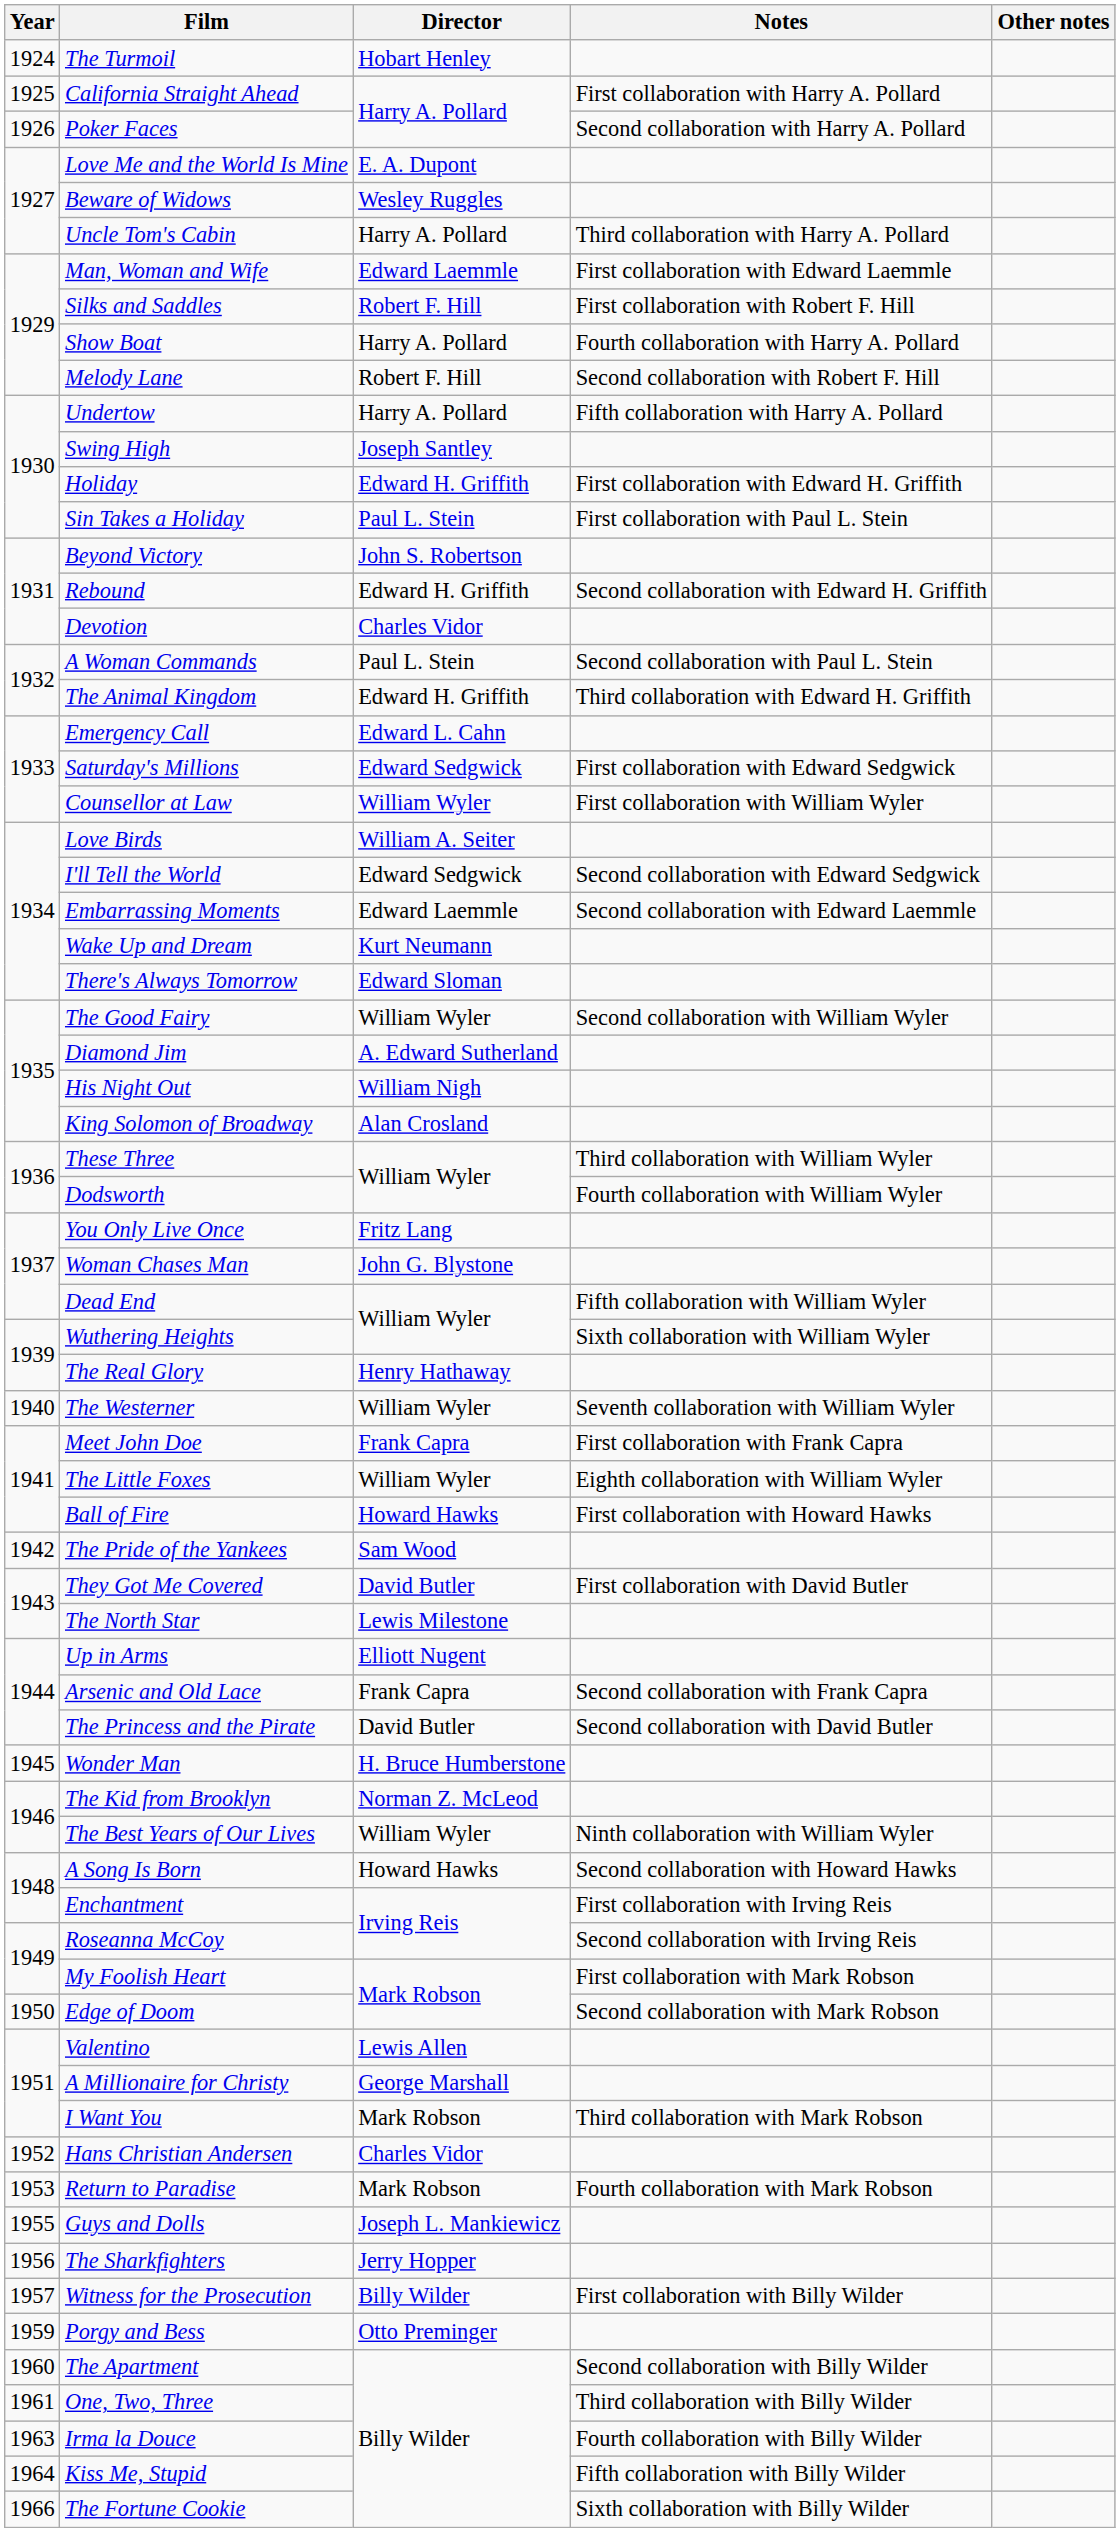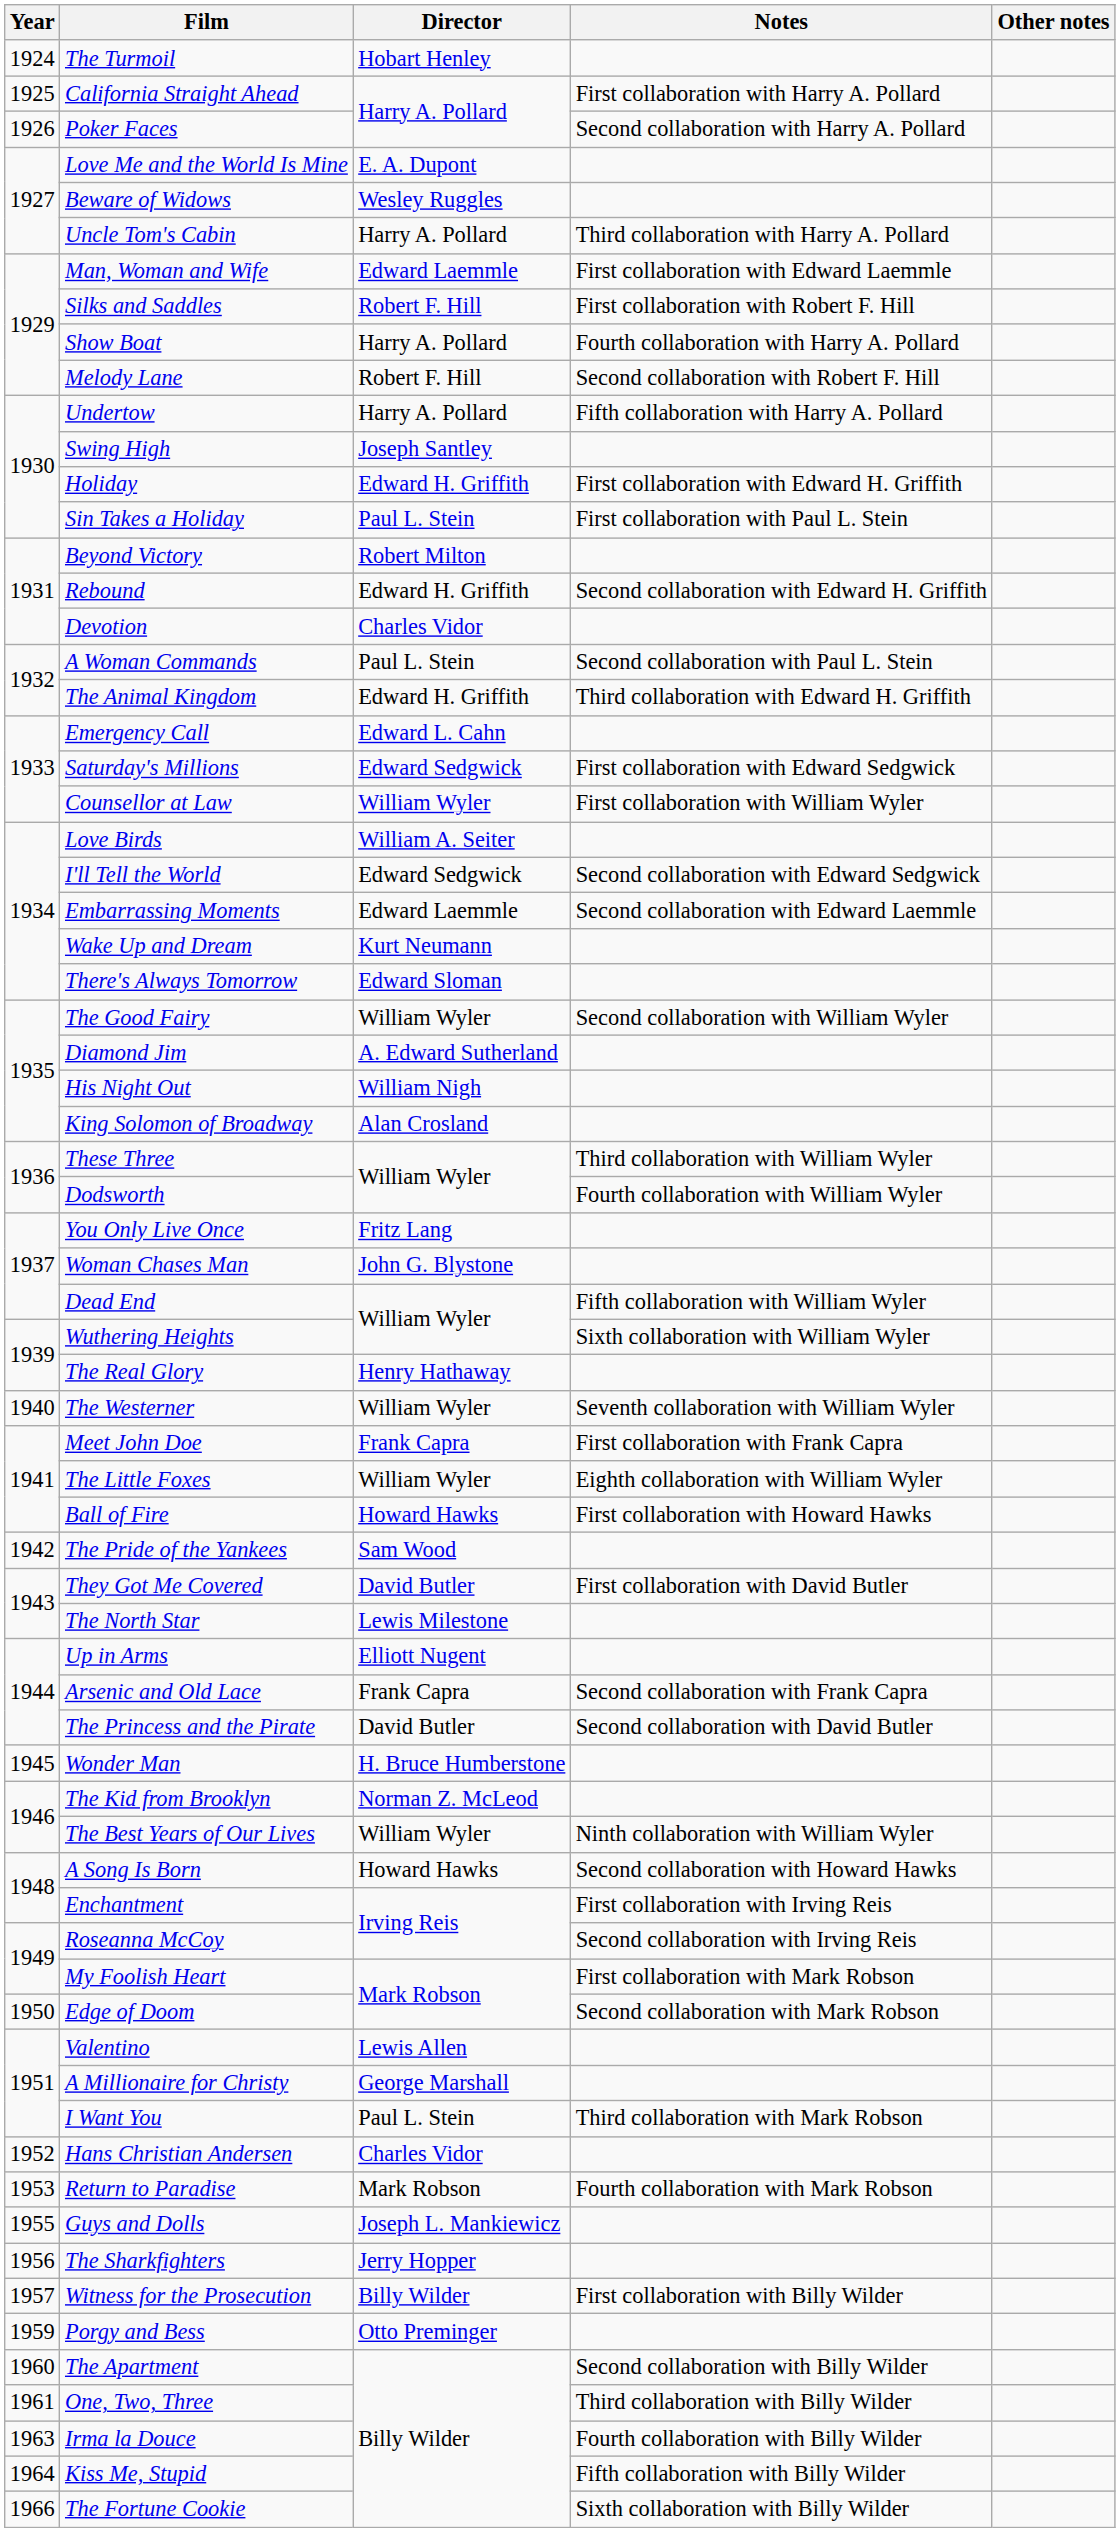 <table class="wikitable">
 <tr>
 <th>Year</th>
 <th>Film</th>
 <th>Director</th>
 <th>Notes</th>
 <th>Other notes</th>
 </tr>
 <tr>
 <td>1924</td>
 <td><em><a href='#'>The Turmoil</a></em></td>
 <td><a href='#'>Hobart Henley</a></td>
 <td></td>
 <td></td>
 </tr>
 <tr>
 <td>1925</td>
 <td><em><a href='#'>California Straight Ahead</a></em></td>
 <td rowspan=2><a href='#'>Harry A. Pollard</a></td>
 <td>First collaboration with Harry A. Pollard</td>
 <td></td>
 </tr>
 <tr>
 <td>1926</td>
 <td><em><a href='#'>Poker Faces</a></em></td>
 <td>Second collaboration with Harry A. Pollard</td>
 <td></td>
 </tr>
 <tr>
 <td rowspan=3>1927</td>
 <td><em><a href='#'>Love Me and the World Is Mine</a></em></td>
 <td><a href='#'>E. A. Dupont</a></td>
 <td></td>
 <td></td>
 </tr>
 <tr>
 <td><em><a href='#'>Beware of Widows</a></em></td>
 <td><a href='#'>Wesley Ruggles</a></td>
 <td></td>
 <td></td>
 </tr>
 <tr>
 <td><em><a href='#'>Uncle Tom's Cabin</a></em></td>
 <td>Harry A. Pollard</td>
 <td>Third collaboration with Harry A. Pollard</td>
 <td></td>
 </tr>
 <tr>
 <td rowspan=4>1929</td>
 <td><em><a href='#'>Man, Woman and Wife</a></em></td>
 <td><a href='#'>Edward Laemmle</a></td>
 <td>First collaboration with Edward Laemmle</td>
 <td></td>
 </tr>
 <tr>
 <td><em><a href='#'>Silks and Saddles</a></em></td>
 <td><a href='#'>Robert F. Hill</a></td>
 <td>First collaboration with Robert F. Hill</td>
 <td></td>
 </tr>
 <tr>
 <td><em><a href='#'>Show Boat</a></em></td>
 <td>Harry A. Pollard</td>
 <td>Fourth collaboration with Harry A. Pollard</td>
 <td></td>
 </tr>
 <tr>
 <td><em><a href='#'>Melody Lane</a></em></td>
 <td>Robert F. Hill</td>
 <td>Second collaboration with Robert F. Hill</td>
 <td><small></small></td>
 </tr>
 <tr>
 <td rowspan=4>1930</td>
 <td><em><a href='#'>Undertow</a></em></td>
 <td>Harry A. Pollard</td>
 <td>Fifth collaboration with Harry A. Pollard</td>
 <td></td>
 </tr>
 <tr>
 <td><em><a href='#'>Swing High</a></em></td>
 <td><a href='#'>Joseph Santley</a></td>
 <td></td>
 <td></td>
 </tr>
 <tr>
 <td><em><a href='#'>Holiday</a></em></td>
 <td><a href='#'>Edward H. Griffith</a></td>
 <td>First collaboration with Edward H. Griffith</td>
 <td></td>
 </tr>
 <tr>
 <td><em><a href='#'>Sin Takes a Holiday</a></em></td>
 <td><a href='#'>Paul L. Stein</a></td>
 <td>First collaboration with Paul L. Stein</td>
 <td></td>
 </tr>
 <tr>
 <td rowspan=3>1931</td>
 <td><em><a href='#'>Beyond Victory</a></em></td>
-<td><a href='#'>John S. Robertson</a></td>
+<td><a href='#'>Robert Milton</a></td>
 <td></td>
 <td></td>
 </tr>
 <tr>
 <td><em><a href='#'>Rebound</a></em></td>
 <td>Edward H. Griffith</td>
 <td>Second collaboration with Edward H. Griffith</td>
 <td></td>
 </tr>
 <tr>
 <td><em><a href='#'>Devotion</a></em></td>
 <td><a href='#'>Charles Vidor</a></td>
 <td></td>
 <td></td>
 </tr>
 <tr>
 <td rowspan=2>1932</td>
 <td><em><a href='#'>A Woman Commands</a></em></td>
 <td>Paul L. Stein</td>
 <td>Second collaboration with Paul L. Stein</td>
 <td></td>
 </tr>
 <tr>
 <td><em><a href='#'>The Animal Kingdom</a></em></td>
 <td>Edward H. Griffith</td>
 <td>Third collaboration with Edward H. Griffith</td>
 <td></td>
 </tr>
 <tr>
 <td rowspan=3>1933</td>
 <td><em><a href='#'>Emergency Call</a></em></td>
 <td><a href='#'>Edward L. Cahn</a></td>
 <td></td>
 <td></td>
 </tr>
 <tr>
 <td><em><a href='#'>Saturday's Millions</a></em></td>
 <td><a href='#'>Edward Sedgwick</a></td>
 <td>First collaboration with Edward Sedgwick</td>
 <td><small></small></td>
 </tr>
 <tr>
 <td><em><a href='#'>Counsellor at Law</a></em></td>
 <td><a href='#'>William Wyler</a></td>
 <td>First collaboration with William Wyler</td>
 <td></td>
 </tr>
 <tr>
 <td rowspan=5>1934</td>
 <td><em><a href='#'>Love Birds</a></em></td>
 <td><a href='#'>William A. Seiter</a></td>
 <td></td>
 <td></td>
 </tr>
 <tr>
 <td><em><a href='#'>I'll Tell the World</a></em></td>
 <td>Edward Sedgwick</td>
 <td>Second collaboration with Edward Sedgwick</td>
 <td></td>
 </tr>
 <tr>
 <td><em><a href='#'>Embarrassing Moments</a></em></td>
 <td>Edward Laemmle</td>
 <td>Second collaboration with Edward Laemmle</td>
 <td></td>
 </tr>
 <tr>
 <td><em><a href='#'>Wake Up and Dream</a></em></td>
 <td><a href='#'>Kurt Neumann</a></td>
 <td></td>
 <td></td>
 </tr>
 <tr>
 <td><em><a href='#'>There's Always Tomorrow</a></em></td>
 <td><a href='#'>Edward Sloman</a></td>
 <td></td>
 <td></td>
 </tr>
 <tr>
 <td rowspan=4>1935</td>
 <td><em><a href='#'>The Good Fairy</a></em></td>
 <td>William Wyler</td>
 <td>Second collaboration with William Wyler</td>
 <td></td>
 </tr>
 <tr>
 <td><em><a href='#'>Diamond Jim</a></em></td>
 <td><a href='#'>A. Edward Sutherland</a></td>
 <td></td>
 <td></td>
 </tr>
 <tr>
 <td><em><a href='#'>His Night Out</a></em></td>
 <td><a href='#'>William Nigh</a></td>
 <td></td>
 <td></td>
 </tr>
 <tr>
 <td><em><a href='#'>King Solomon of Broadway</a></em></td>
 <td><a href='#'>Alan Crosland</a></td>
 <td></td>
 <td></td>
 </tr>
 <tr>
 <td rowspan=2>1936</td>
 <td><em><a href='#'>These Three</a></em></td>
 <td rowspan=2>William Wyler</td>
 <td>Third collaboration with William Wyler</td>
 <td></td>
 </tr>
 <tr>
 <td><em><a href='#'>Dodsworth</a></em></td>
 <td>Fourth collaboration with William Wyler</td>
 <td></td>
 </tr>
 <tr>
 <td rowspan=3>1937</td>
 <td><em><a href='#'>You Only Live Once</a></em></td>
 <td><a href='#'>Fritz Lang</a></td>
 <td></td>
 <td></td>
 </tr>
 <tr>
 <td><em><a href='#'>Woman Chases Man</a></em></td>
 <td><a href='#'>John G. Blystone</a></td>
 <td></td>
 <td></td>
 </tr>
 <tr>
 <td><em><a href='#'>Dead End</a></em></td>
 <td rowspan=2>William Wyler</td>
 <td>Fifth collaboration with William Wyler</td>
 <td></td>
 </tr>
 <tr>
 <td rowspan=2>1939</td>
 <td><em><a href='#'>Wuthering Heights</a></em></td>
 <td>Sixth collaboration with William Wyler</td>
 <td></td>
 </tr>
 <tr>
 <td><em><a href='#'>The Real Glory</a></em></td>
 <td><a href='#'>Henry Hathaway</a></td>
 <td></td>
 <td></td>
 </tr>
 <tr>
 <td>1940</td>
 <td><em><a href='#'>The Westerner</a></em></td>
 <td>William Wyler</td>
 <td>Seventh collaboration with William Wyler</td>
 <td></td>
 </tr>
 <tr>
 <td rowspan=3>1941</td>
 <td><em><a href='#'>Meet John Doe</a></em></td>
 <td><a href='#'>Frank Capra</a></td>
 <td>First collaboration with Frank Capra</td>
 <td></td>
 </tr>
 <tr>
 <td><em><a href='#'>The Little Foxes</a></em></td>
 <td>William Wyler</td>
 <td>Eighth collaboration with William Wyler</td>
 <td></td>
 </tr>
 <tr>
 <td><em><a href='#'>Ball of Fire</a></em></td>
 <td><a href='#'>Howard Hawks</a></td>
 <td>First collaboration with Howard Hawks</td>
 <td></td>
 </tr>
 <tr>
 <td>1942</td>
 <td><em><a href='#'>The Pride of the Yankees</a></em></td>
 <td><a href='#'>Sam Wood</a></td>
 <td></td>
 <td></td>
 </tr>
 <tr>
 <td rowspan=2>1943</td>
 <td><em><a href='#'>They Got Me Covered</a></em></td>
 <td><a href='#'>David Butler</a></td>
 <td>First collaboration with David Butler</td>
 <td></td>
 </tr>
 <tr>
 <td><em><a href='#'>The North Star</a></em></td>
 <td><a href='#'>Lewis Milestone</a></td>
 <td></td>
 <td></td>
 </tr>
 <tr>
 <td rowspan=3>1944</td>
 <td><em><a href='#'>Up in Arms</a></em></td>
 <td><a href='#'>Elliott Nugent</a></td>
 <td></td>
 <td></td>
 </tr>
 <tr>
 <td><em><a href='#'>Arsenic and Old Lace</a></em></td>
 <td>Frank Capra</td>
 <td>Second collaboration with Frank Capra</td>
 <td></td>
 </tr>
 <tr>
 <td><em><a href='#'>The Princess and the Pirate</a></em></td>
 <td>David Butler</td>
 <td>Second collaboration with David Butler</td>
 <td></td>
 </tr>
 <tr>
 <td>1945</td>
 <td><em><a href='#'>Wonder Man</a></em></td>
 <td><a href='#'>H. Bruce Humberstone</a></td>
 <td></td>
 <td></td>
 </tr>
 <tr>
 <td rowspan=2>1946</td>
 <td><em><a href='#'>The Kid from Brooklyn</a></em></td>
 <td><a href='#'>Norman Z. McLeod</a></td>
 <td></td>
 <td></td>
 </tr>
 <tr>
 <td><em><a href='#'>The Best Years of Our Lives</a></em></td>
 <td>William Wyler</td>
 <td>Ninth collaboration with William Wyler</td>
 <td></td>
 </tr>
 <tr>
 <td rowspan=2>1948</td>
 <td><em><a href='#'>A Song Is Born</a></em></td>
 <td>Howard Hawks</td>
 <td>Second collaboration with Howard Hawks</td>
 <td></td>
 </tr>
 <tr>
 <td><em><a href='#'>Enchantment</a></em></td>
 <td rowspan=2><a href='#'>Irving Reis</a></td>
 <td>First collaboration with Irving Reis</td>
 <td></td>
 </tr>
 <tr>
 <td rowspan=2>1949</td>
 <td><em><a href='#'>Roseanna McCoy</a></em></td>
 <td>Second collaboration with Irving Reis</td>
 <td></td>
 </tr>
 <tr>
 <td><em><a href='#'>My Foolish Heart</a></em></td>
 <td rowspan=2><a href='#'>Mark Robson</a></td>
 <td>First collaboration with Mark Robson</td>
 <td></td>
 </tr>
 <tr>
 <td>1950</td>
 <td><em><a href='#'>Edge of Doom</a></em></td>
 <td>Second collaboration with Mark Robson</td>
 <td></td>
 </tr>
 <tr>
 <td rowspan=3>1951</td>
 <td><em><a href='#'>Valentino</a></em></td>
 <td><a href='#'>Lewis Allen</a></td>
 <td></td>
 <td></td>
 </tr>
 <tr>
 <td><em><a href='#'>A Millionaire for Christy</a></em></td>
 <td><a href='#'>George Marshall</a></td>
 <td></td>
 <td></td>
 </tr>
 <tr>
 <td><em><a href='#'>I Want You</a></em></td>
-<td>Mark Robson</td>
+<td>Paul L. Stein</td>
 <td>Third collaboration with Mark Robson</td>
 <td></td>
 </tr>
 <tr>
 <td>1952</td>
 <td><em><a href='#'>Hans Christian Andersen</a></em></td>
 <td><a href='#'>Charles Vidor</a></td>
 <td></td>
 <td></td>
 </tr>
 <tr>
 <td>1953</td>
 <td><em><a href='#'>Return to Paradise</a></em></td>
 <td>Mark Robson</td>
 <td>Fourth collaboration with Mark Robson</td>
 <td></td>
 </tr>
 <tr>
 <td>1955</td>
 <td><em><a href='#'>Guys and Dolls</a></em></td>
 <td><a href='#'>Joseph L. Mankiewicz</a></td>
 <td></td>
 <td></td>
 </tr>
 <tr>
 <td>1956</td>
 <td><em><a href='#'>The Sharkfighters</a></em></td>
 <td><a href='#'>Jerry Hopper</a></td>
 <td></td>
 <td></td>
 </tr>
 <tr>
 <td>1957</td>
 <td><em><a href='#'>Witness for the Prosecution</a></em></td>
 <td><a href='#'>Billy Wilder</a></td>
 <td>First collaboration with Billy Wilder</td>
 <td></td>
 </tr>
 <tr>
 <td>1959</td>
 <td><em><a href='#'>Porgy and Bess</a></em></td>
 <td><a href='#'>Otto Preminger</a></td>
 <td></td>
 <td></td>
 </tr>
 <tr>
 <td>1960</td>
 <td><em><a href='#'>The Apartment</a></em></td>
 <td rowspan=6>Billy Wilder</td>
 <td>Second collaboration with Billy Wilder</td>
 <td></td>
 </tr>
 <tr>
 <td>1961</td>
 <td><em><a href='#'>One, Two, Three</a></em></td>
 <td>Third collaboration with Billy Wilder</td>
 <td></td>
 </tr>
 <tr>
 <td>1963</td>
 <td><em><a href='#'>Irma la Douce</a></em></td>
 <td>Fourth collaboration with Billy Wilder</td>
 <td></td>
 </tr>
 <tr>
 <td>1964</td>
 <td><em><a href='#'>Kiss Me, Stupid</a></em></td>
 <td>Fifth collaboration with Billy Wilder</td>
 <td></td>
 </tr>
 <tr>
 <td>1966</td>
 <td><em><a href='#'>The Fortune Cookie</a></em></td>
 <td>Sixth collaboration with Billy Wilder</td>
 <td></td>
 </tr>
 </table>
